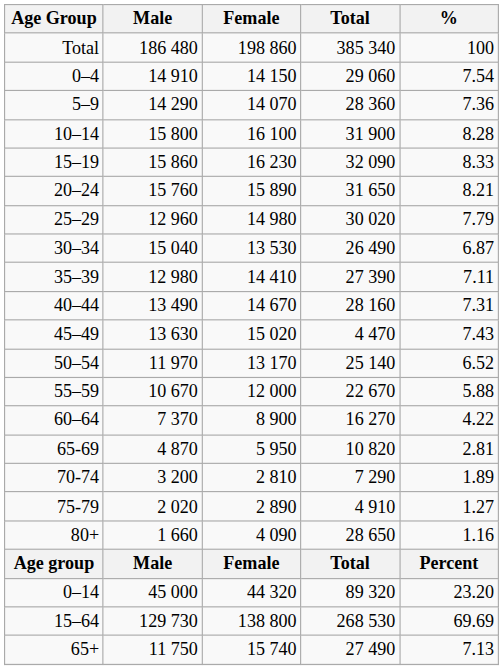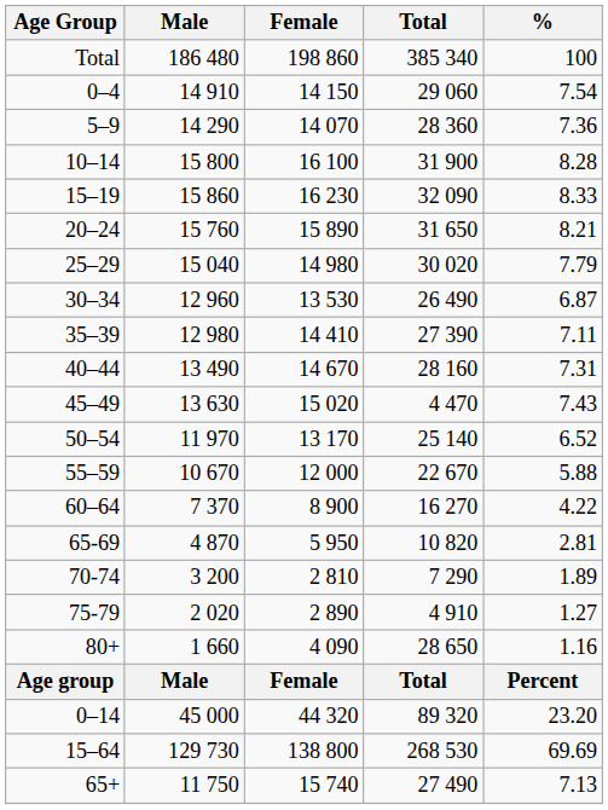 <table class="wikitable">
 <tr>
 <th width="80pt">Age Group</th>
 <th width="80pt">Male</th>
 <th width="80pt">Female</th>
 <th width="80pt">Total</th>
 <th width="80pt">%</th>
 </tr>
 <tr>
 <td align="right">Total</td>
 <td align="right">186 480</td>
 <td align="right">198 860</td>
 <td align="right">385 340</td>
 <td align="right">100</td>
 </tr>
 <tr>
 <td align="right">0–4</td>
 <td align="right">14 910</td>
 <td align="right">14 150</td>
 <td align="right">29 060</td>
 <td align="right">7.54</td>
 </tr>
 <tr>
 <td align="right">5–9</td>
 <td align="right">14 290</td>
 <td align="right">14 070</td>
 <td align="right">28 360</td>
 <td align="right">7.36</td>
 </tr>
 <tr>
 <td align="right">10–14</td>
 <td align="right">15 800</td>
 <td align="right">16 100</td>
 <td align="right">31 900</td>
 <td align="right">8.28</td>
 </tr>
 <tr>
 <td align="right">15–19</td>
 <td align="right">15 860</td>
 <td align="right">16 230</td>
 <td align="right">32 090</td>
 <td align="right">8.33</td>
 </tr>
 <tr>
 <td align="right">20–24</td>
 <td align="right">15 760</td>
 <td align="right">15 890</td>
 <td align="right">31 650</td>
 <td align="right">8.21</td>
 </tr>
 <tr>
 <td align="right">25–29</td>
-<td align="right">12 960</td>
+<td align="right">15 040</td>
 <td align="right">14 980</td>
 <td align="right">30 020</td>
 <td align="right">7.79</td>
 </tr>
 <tr>
 <td align="right">30–34</td>
-<td align="right">15 040</td>
+<td align="right">12 960</td>
 <td align="right">13 530</td>
 <td align="right">26 490</td>
 <td align="right">6.87</td>
 </tr>
 <tr>
 <td align="right">35–39</td>
 <td align="right">12 980</td>
 <td align="right">14 410</td>
 <td align="right">27 390</td>
 <td align="right">7.11</td>
 </tr>
 <tr>
 <td align="right">40–44</td>
 <td align="right">13 490</td>
 <td align="right">14 670</td>
 <td align="right">28 160</td>
 <td align="right">7.31</td>
 </tr>
 <tr>
 <td align="right">45–49</td>
 <td align="right">13 630</td>
 <td align="right">15 020</td>
 <td align="right">4 470</td>
 <td align="right">7.43</td>
 </tr>
 <tr>
 <td align="right">50–54</td>
 <td align="right">11 970</td>
 <td align="right">13 170</td>
 <td align="right">25 140</td>
 <td align="right">6.52</td>
 </tr>
 <tr>
 <td align="right">55–59</td>
 <td align="right">10 670</td>
 <td align="right">12 000</td>
 <td align="right">22 670</td>
 <td align="right">5.88</td>
 </tr>
 <tr>
 <td align="right">60–64</td>
 <td align="right">7 370</td>
 <td align="right">8 900</td>
 <td align="right">16 270</td>
 <td align="right">4.22</td>
 </tr>
 <tr>
 <td align="right">65-69</td>
 <td align="right">4 870</td>
 <td align="right">5 950</td>
 <td align="right">10 820</td>
 <td align="right">2.81</td>
 </tr>
 <tr>
 <td align="right">70-74</td>
 <td align="right">3 200</td>
 <td align="right">2 810</td>
 <td align="right">7 290</td>
 <td align="right">1.89</td>
 </tr>
 <tr>
 <td align="right">75-79</td>
 <td align="right">2 020</td>
 <td align="right">2 890</td>
 <td align="right">4 910</td>
 <td align="right">1.27</td>
 </tr>
 <tr>
 <td align="right">80+</td>
 <td align="right">1 660</td>
 <td align="right">4 090</td>
 <td align="right">28 650</td>
 <td align="right">1.16</td>
 </tr>
 <tr>
 <th width="50">Age group</th>
 <th width="80pt">Male</th>
 <th width="80">Female</th>
 <th width="80">Total</th>
 <th width="50">Percent</th>
 </tr>
 <tr>
 <td align="right">0–14</td>
 <td align="right">45 000</td>
 <td align="right">44 320</td>
 <td align="right">89 320</td>
 <td align="right">23.20</td>
 </tr>
 <tr>
 <td align="right">15–64</td>
 <td align="right">129 730</td>
 <td align="right">138 800</td>
 <td align="right">268 530</td>
 <td align="right">69.69</td>
 </tr>
 <tr>
 <td align="right">65+</td>
 <td align="right">11 750</td>
 <td align="right">15 740</td>
 <td align="right">27 490</td>
 <td align="right">7.13</td>
 </tr>
 <tr>
 </tr>
 </table>
